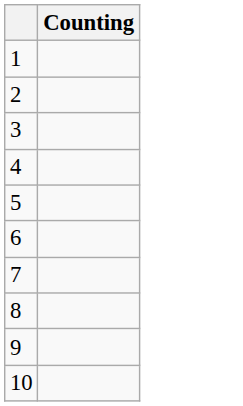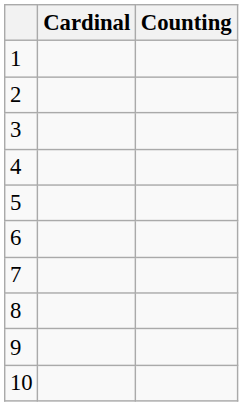 <table class="wikitable">
 <tr>
 <th></th>
+<th>Cardinal</th>
 <th>Counting</th>
 </tr>
 <tr>
 <td>1</td>
+<td></td>
 <td> </td>
 </tr>
 <tr>
 <td>2</td>
 <td></td>
+<td></td>
 </tr>
 <tr>
 <td>3</td>
+<td></td>
 <td></td>
 </tr>
 <tr>
 <td>4</td>
 <td></td>
+<td></td>
 </tr>
 <tr>
 <td>5</td>
+<td></td>
 <td></td>
 </tr>
 <tr>
 <td>6</td>
 <td></td>
+<td></td>
 </tr>
 <tr>
 <td>7</td>
+<td></td>
 <td></td>
 </tr>
 <tr>
 <td>8</td>
 <td></td>
+<td></td>
 </tr>
 <tr>
 <td>9</td>
+<td></td>
 <td></td>
 </tr>
 <tr>
 <td>10</td>
 <td></td>
+<td></td>
 </tr>
 </table>
